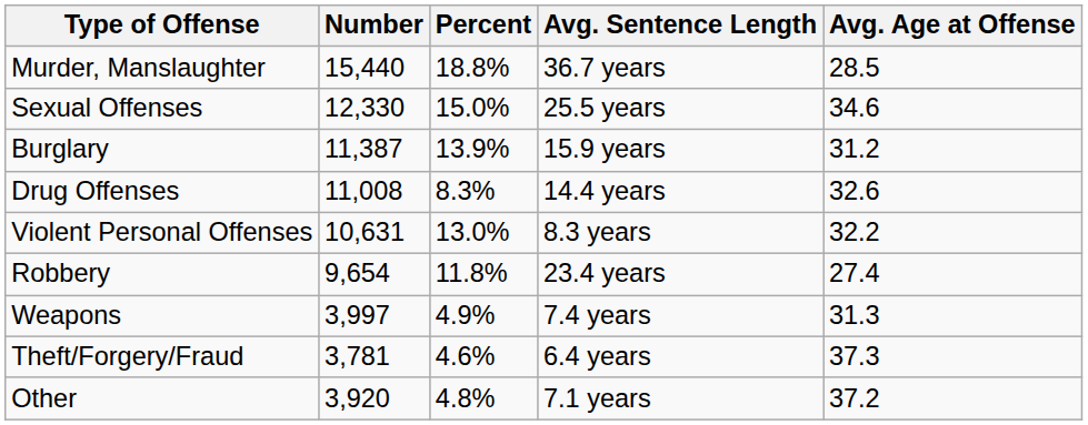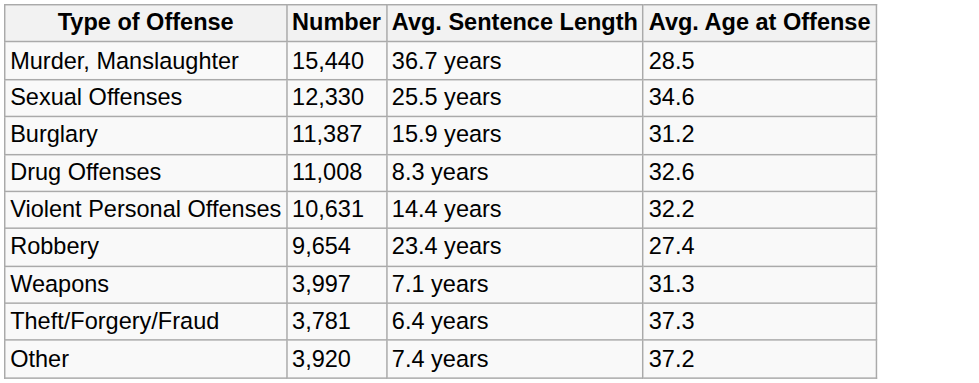 <table class="wikitable">
 <tr>
 <th>Type of Offense</th>
 <th>Number</th>
-<th>Percent</th>
 <th>Avg. Sentence Length</th>
 <th>Avg. Age at Offense</th>
 </tr>
 <tr>
 <td>Murder, Manslaughter</td>
 <td>15,440</td>
-<td>18.8%</td>
 <td>36.7 years</td>
 <td>28.5</td>
 </tr>
 <tr>
 <td>Sexual Offenses</td>
 <td>12,330</td>
-<td>15.0%</td>
 <td>25.5 years</td>
 <td>34.6</td>
 </tr>
 <tr>
 <td>Burglary</td>
 <td>11,387</td>
-<td>13.9%</td>
 <td>15.9 years</td>
 <td>31.2</td>
 </tr>
 <tr>
 <td>Drug Offenses</td>
 <td>11,008</td>
-<td>8.3%</td>
-<td>14.4 years</td>
+<td>8.3 years</td>
 <td>32.6</td>
 </tr>
 <tr>
 <td>Violent Personal Offenses</td>
 <td>10,631</td>
-<td>13.0%</td>
-<td>8.3 years</td>
+<td>14.4 years</td>
 <td>32.2</td>
 </tr>
 <tr>
 <td>Robbery</td>
 <td>9,654</td>
-<td>11.8%</td>
 <td>23.4 years</td>
 <td>27.4</td>
 </tr>
 <tr>
 <td>Weapons</td>
 <td>3,997</td>
-<td>4.9%</td>
-<td>7.4 years</td>
+<td>7.1 years</td>
 <td>31.3</td>
 </tr>
 <tr>
 <td>Theft/Forgery/Fraud</td>
 <td>3,781</td>
-<td>4.6%</td>
 <td>6.4 years</td>
 <td>37.3</td>
 </tr>
 <tr>
 <td>Other</td>
 <td>3,920</td>
-<td>4.8%</td>
-<td>7.1 years</td>
+<td>7.4 years</td>
 <td>37.2</td>
 </tr>
 </table>
